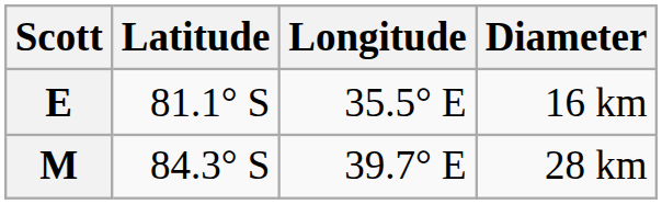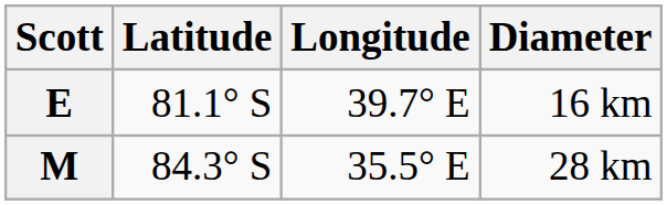 <table class="wikitable" style="text-align: right;">
 <tr>
 <th scope="col">Scott</th>
 <th scope="col">Latitude</th>
 <th scope="col">Longitude</th>
 <th scope="col">Diameter</th>
 </tr>
 <tr>
 <th scope="row">E</th>
 <td>81.1° S</td>
-<td>35.5° E</td>
+<td>39.7° E</td>
 <td>16 km</td>
 </tr>
 <tr>
 <th scope="row">M</th>
 <td>84.3° S</td>
-<td>39.7° E</td>
+<td>35.5° E</td>
 <td>28 km</td>
 </tr>
 </table>
